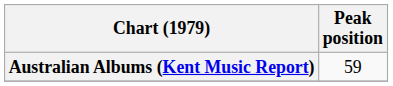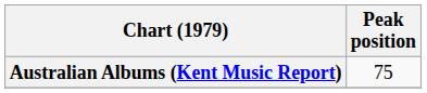 <table class="wikitable sortable plainrowheaders">
 <tr>
 <th>Chart (1979)</th>
 <th>Peak<br>position</th>
 </tr>
 <tr>
 <th scope="row">Australian Albums (<a href='#'>Kent Music Report</a>)</th>
-<td align="center">59</td>
+<td align="center">75</td>
 </tr>
 <tr>
 </tr>
 <tr>
 </tr>
 <tr>
 </tr>
 </table>
